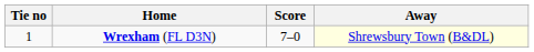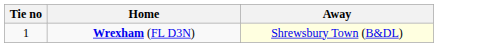 <table class="wikitable" style="text-align:center">
 <tr>
 <th width=50>Tie no</th>
 <th width=250>Home</th>
-<th width=50>Score</th>
 <th width=250>Away</th>
 </tr>
 <tr>
 <td>1</td>
 <td><strong><a href='#'>Wrexham</a></strong> (<a href='#'>FL D3N</a>)</td>
-<td>7–0</td>
 <td style="background: lightyellow;"><a href='#'>Shrewsbury Town</a> (<a href='#'>B&DL</a>)</td>
 </tr>
 </table>
